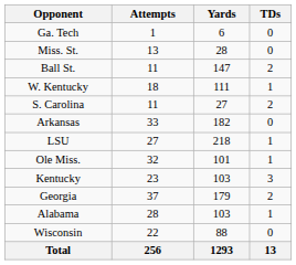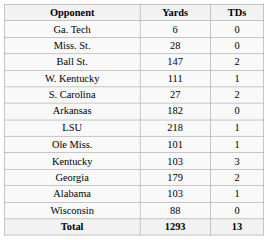 <table class="wikitable" style="width: 25em; text-align:center">
 <tr>
 <th>Opponent</th>
-<th>Attempts</th>
 <th>Yards</th>
 <th>TDs</th>
 </tr>
 <tr>
 <td>Ga. Tech</td>
-<td>1</td>
 <td>6</td>
 <td>0</td>
 </tr>
 <tr>
 <td>Miss. St.</td>
-<td>13</td>
 <td>28</td>
 <td>0</td>
 </tr>
 <tr>
 <td>Ball St.</td>
-<td>11</td>
 <td>147</td>
 <td>2</td>
 </tr>
 <tr>
 <td>W. Kentucky</td>
-<td>18</td>
 <td>111</td>
 <td>1</td>
 </tr>
 <tr>
 <td>S. Carolina</td>
-<td>11</td>
 <td>27</td>
 <td>2</td>
 </tr>
 <tr>
 <td>Arkansas</td>
-<td>33</td>
 <td>182</td>
 <td>0</td>
 </tr>
 <tr>
 <td>LSU</td>
-<td>27</td>
 <td>218</td>
 <td>1</td>
 </tr>
 <tr>
 <td>Ole Miss.</td>
-<td>32</td>
 <td>101</td>
 <td>1</td>
 </tr>
 <tr>
 <td>Kentucky</td>
-<td>23</td>
 <td>103</td>
 <td>3</td>
 </tr>
 <tr>
 <td>Georgia</td>
-<td>37</td>
 <td>179</td>
 <td>2</td>
 </tr>
 <tr>
 <td>Alabama</td>
-<td>28</td>
 <td>103</td>
 <td>1</td>
 </tr>
 <tr>
 <td>Wisconsin</td>
-<td>22</td>
 <td>88</td>
 <td>0</td>
 </tr>
 <tr>
 <th>Total</th>
-<th>256</th>
 <th>1293</th>
 <th>13</th>
 </tr>
 </table>
